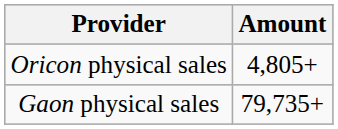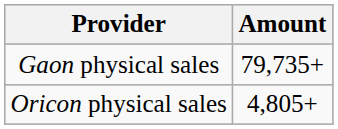 <table class="wikitable" style="text-align:center;"|>
 <tr>
 <th>Provider</th>
 <th>Amount</th>
 </tr>
 <tr>
+<td><em>Gaon</em> physical sales</td>
+<td>79,735+</td>
+</tr>
+<tr>
 <td><em>Oricon</em> physical sales</td>
 <td>4,805+</td>
 </tr>
-<tr>
-<td><em>Gaon</em> physical sales</td>
-<td>79,735+</td>
-</tr>
 </table>
